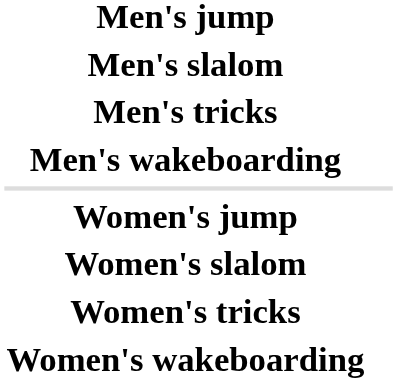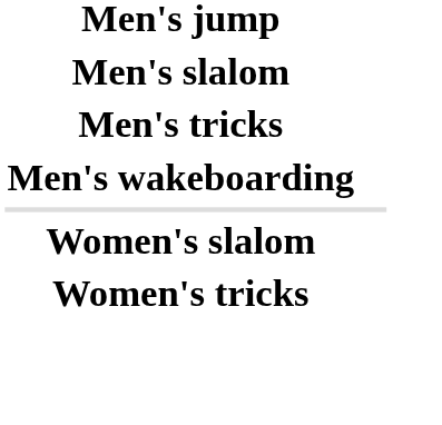 <table>
 <tr>
 <th scope="row">Men's jump</th>
 <td></td>
 <td></td>
 <td></td>
 </tr>
 <tr>
 <th scope="row">Men's slalom</th>
 <td></td>
 <td></td>
 <td></td>
 </tr>
 <tr>
 <th scope="row">Men's tricks</th>
 <td></td>
 <td></td>
 <td></td>
 </tr>
 <tr>
 <th scope="row">Men's wakeboarding</th>
 <td></td>
 <td></td>
 <td></td>
 </tr>
 <tr bgcolor=#DDDDDD>
 <td colspan=4></td>
 </tr>
 <tr>
-<th scope="row">Women's jump</th>
-<td></td>
-<td></td>
-<td></td>
-</tr>
-<tr>
 <th scope="row">Women's slalom</th>
 <td></td>
 <td></td>
 <td></td>
 </tr>
 <tr>
 <th scope="row">Women's tricks</th>
 <td></td>
 <td></td>
 <td></td>
 </tr>
-<tr>
-<th scope="row">Women's wakeboarding</th>
-<td></td>
-<td></td>
-<td></td>
-</tr>
 </table>
